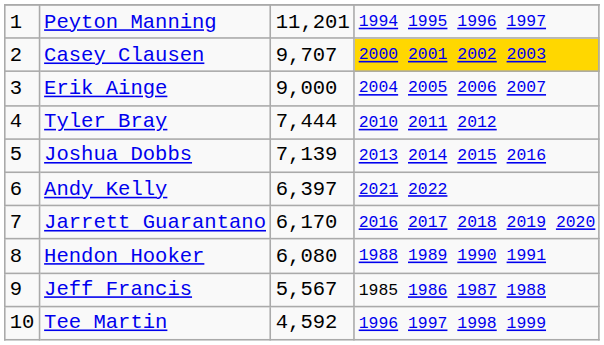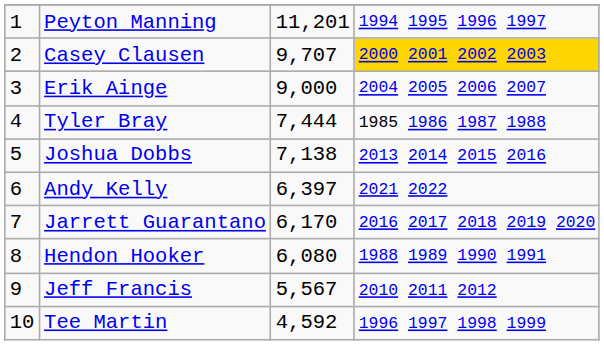 <table class="wikitable">
 <tr>
 </tr>
 <tr>
 <td>1</td>
 <td><a href='#'>Peyton Manning</a></td>
 <td>11,201</td>
 <td style="font-size:80%;"><a href='#'>1994</a> <a href='#'>1995</a> <a href='#'>1996</a> <a href='#'>1997</a></td>
 </tr>
 <tr>
 <td>2</td>
 <td><a href='#'>Casey Clausen</a></td>
 <td>9,707</td>
 <td style="background: gold; font-size:80%;"><a href='#'>2000</a> <a href='#'>2001</a> <a href='#'>2002</a> <a href='#'>2003</a></td>
 </tr>
 <tr>
 <td>3</td>
 <td><a href='#'>Erik Ainge</a></td>
 <td>9,000</td>
 <td style="font-size:80%;"><a href='#'>2004</a> <a href='#'>2005</a> <a href='#'>2006</a> <a href='#'>2007</a></td>
 </tr>
 <tr>
 <td>4</td>
 <td><a href='#'>Tyler Bray</a></td>
 <td>7,444</td>
-<td style="font-size:80%;"><a href='#'>2010</a> <a href='#'>2011</a> <a href='#'>2012</a></td>
+<td style="font-size:80%;">1985 <a href='#'>1986</a> <a href='#'>1987</a> <a href='#'>1988</a></td>
 </tr>
 <tr>
 <td>5</td>
 <td><a href='#'>Joshua Dobbs</a></td>
-<td>7,139</td>
+<td>7,138</td>
 <td style="font-size:80%;"><a href='#'>2013</a> <a href='#'>2014</a> <a href='#'>2015</a> <a href='#'>2016</a></td>
 </tr>
 <tr>
 <td>6</td>
 <td><a href='#'>Andy Kelly</a></td>
 <td>6,397</td>
 <td style="font-size:80%;"><a href='#'>2021</a> <a href='#'>2022</a></td>
 </tr>
 <tr>
 <td>7</td>
 <td><a href='#'>Jarrett Guarantano</a></td>
 <td>6,170</td>
 <td style="font-size:80%;"><a href='#'>2016</a> <a href='#'>2017</a> <a href='#'>2018</a> <a href='#'>2019</a> <a href='#'>2020</a></td>
 </tr>
 <tr>
 <td>8</td>
 <td><a href='#'>Hendon Hooker</a></td>
 <td>6,080</td>
 <td style="font-size:80%;"><a href='#'>1988</a> <a href='#'>1989</a> <a href='#'>1990</a> <a href='#'>1991</a></td>
 </tr>
 <tr>
 <td>9</td>
 <td><a href='#'>Jeff Francis</a></td>
 <td>5,567</td>
-<td style="font-size:80%;">1985 <a href='#'>1986</a> <a href='#'>1987</a> <a href='#'>1988</a></td>
+<td style="font-size:80%;"><a href='#'>2010</a> <a href='#'>2011</a> <a href='#'>2012</a></td>
 </tr>
 <tr>
 <td>10</td>
 <td><a href='#'>Tee Martin</a></td>
 <td>4,592</td>
 <td style="font-size:80%;"><a href='#'>1996</a> <a href='#'>1997</a> <a href='#'>1998</a> <a href='#'>1999</a></td>
 </tr>
 </table>
